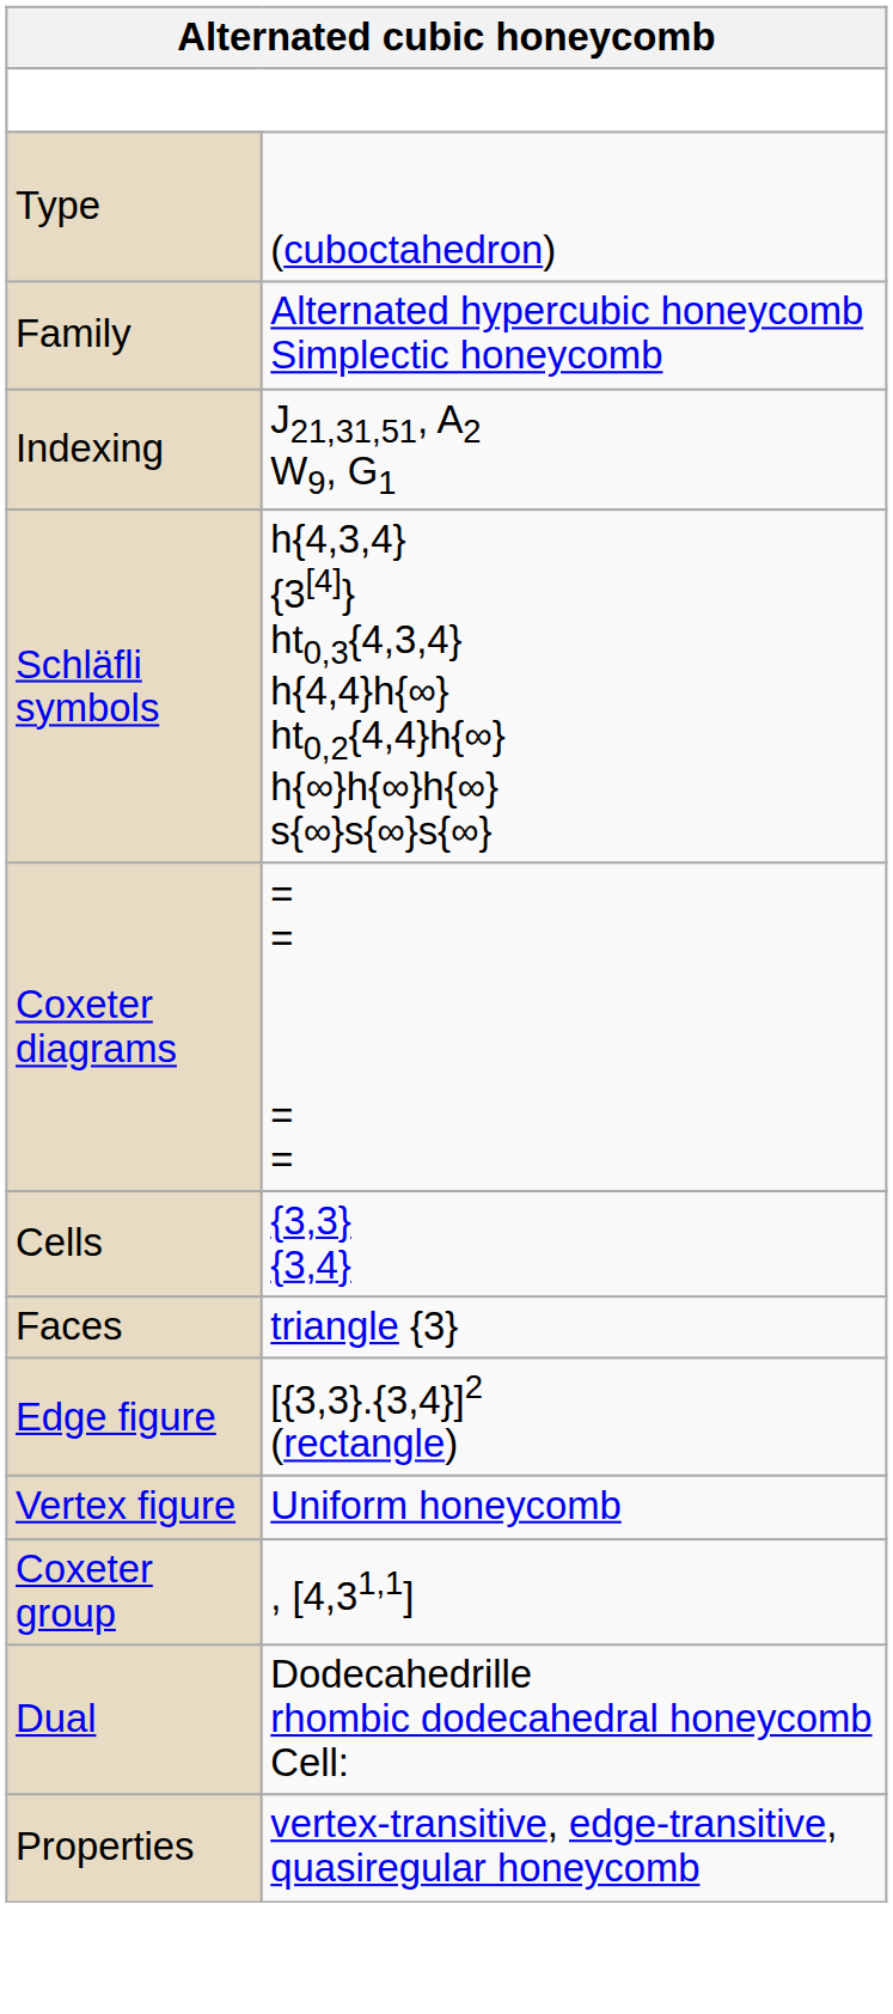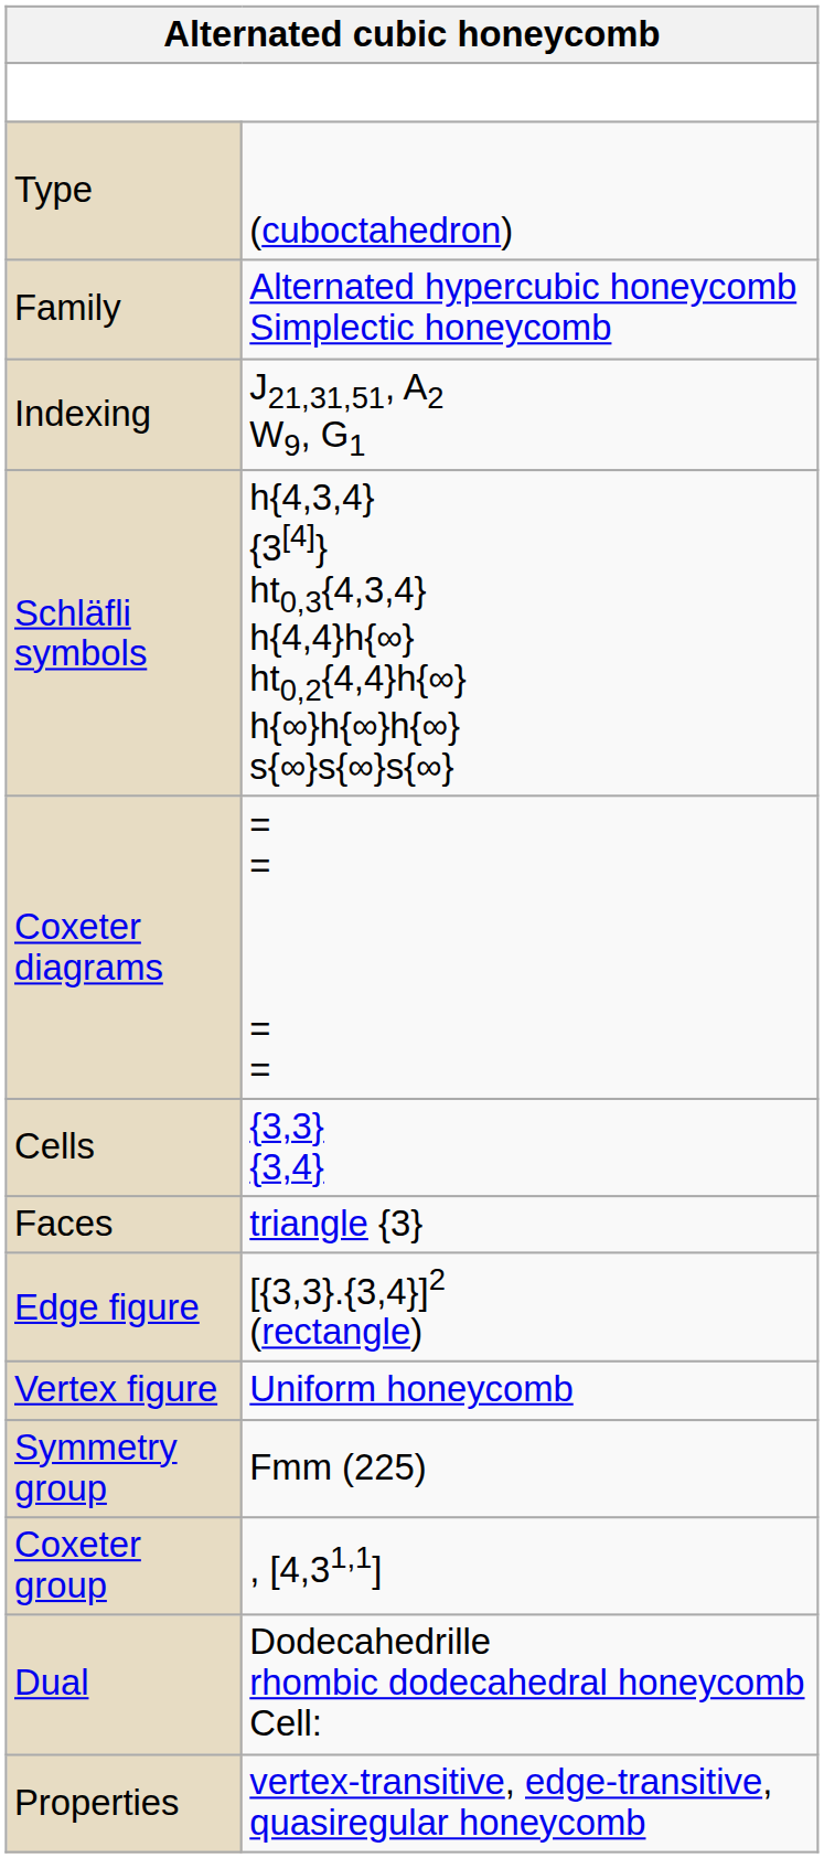 <table class="wikitable" align="right" style="margin-left:10px" width="360">
 <tr>
 <th bgcolor=#e7dcc3 colspan=2>Alternated cubic honeycomb</th>
 </tr>
 <tr>
 <td bgcolor=#ffffff align=center colspan=2> </td>
 </tr>
 <tr>
 <td bgcolor=#e7dcc3>Type</td>
 <td><br><br>(<a href='#'>cuboctahedron</a>)</td>
 </tr>
 <tr>
 <td bgcolor=#e7dcc3>Family</td>
 <td><a href='#'>Alternated hypercubic honeycomb</a><br><a href='#'>Simplectic honeycomb</a></td>
 </tr>
 <tr>
 <td bgcolor=#e7dcc3>Indexing</td>
 <td>J<sub>21,31,51</sub>, A<sub>2</sub><br>W<sub>9</sub>, G<sub>1</sub></td>
 </tr>
 <tr>
 <td bgcolor=#e7dcc3><a href='#'>Schläfli symbols</a></td>
 <td>h{4,3,4}<br>{3<sup>[4]</sup>}<br>ht<sub>0,3</sub>{4,3,4}<br>h{4,4}h{∞}<br>ht<sub>0,2</sub>{4,4}h{∞}<br>h{∞}h{∞}h{∞}<br>s{∞}s{∞}s{∞}</td>
 </tr>
 <tr>
 <td bgcolor=#e7dcc3><a href='#'>Coxeter diagrams</a></td>
 <td> = <br> = <br><br><br><br> = <br> = </td>
 </tr>
 <tr>
 <td bgcolor=#e7dcc3>Cells</td>
 <td><a href='#'>{3,3}</a> <br><a href='#'>{3,4}</a> </td>
 </tr>
 <tr>
 <td bgcolor=#e7dcc3>Faces</td>
 <td><a href='#'>triangle</a> {3}</td>
 </tr>
 <tr>
 <td bgcolor=#e7dcc3><a href='#'>Edge figure</a></td>
 <td>[{3,3}.{3,4}]<sup>2</sup><br>(<a href='#'>rectangle</a>)</td>
 </tr>
 <tr>
 <td bgcolor=#e7dcc3><a href='#'>Vertex figure</a></td>
 <td><a href='#'>Uniform honeycomb</a></td>
 </tr>
 <tr>
+<td bgcolor=#e7dcc3><a href='#'>Symmetry group</a></td>
+<td>Fmm (225)</td>
+</tr>
+<tr>
 <td bgcolor=#e7dcc3><a href='#'>Coxeter group</a></td>
 <td>, [4,3<sup>1,1</sup>]</td>
 </tr>
 <tr>
 <td bgcolor=#e7dcc3><a href='#'>Dual</a></td>
 <td>Dodecahedrille<br><a href='#'>rhombic dodecahedral honeycomb</a><br>Cell: </td>
 </tr>
 <tr>
 <td bgcolor=#e7dcc3>Properties</td>
 <td><a href='#'>vertex-transitive</a>, <a href='#'>edge-transitive</a>, <a href='#'>quasiregular honeycomb</a></td>
 </tr>
 </table>
